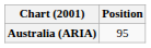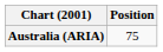 <table class="wikitable plainrowheaders" style="text-align:center">
 <tr>
 <th>Chart (2001)</th>
 <th>Position</th>
 </tr>
 <tr>
 <th scope="row">Australia (ARIA)</th>
-<td>95</td>
+<td>75</td>
 </tr>
 </table>
